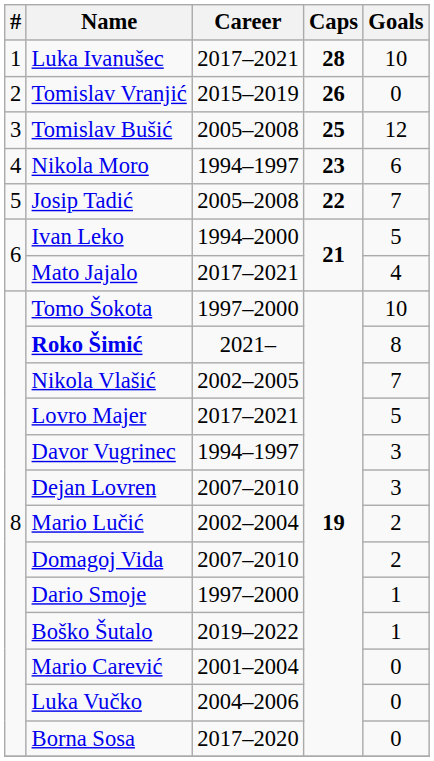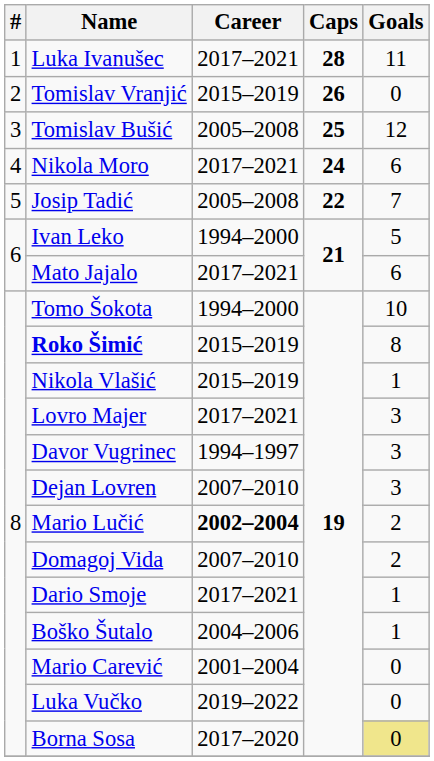 <table class="wikitable sortable" style="text-align: center;">
 <tr>
 <th>#</th>
 <th class="unsortable">Name</th>
 <th class="unsortable">Career</th>
 <th>Caps</th>
 <th>Goals</th>
 </tr>
 <tr>
 <td>1</td>
 <td style="text-align: left;"><a href='#'>Luka Ivanušec</a></td>
 <td>2017–2021</td>
 <td><strong>28</strong></td>
-<td>10</td>
+<td>11</td>
 </tr>
 <tr>
 <td>2</td>
 <td style="text-align: left;"><a href='#'>Tomislav Vranjić</a></td>
 <td>2015–2019</td>
 <td><strong>26</strong></td>
 <td>0</td>
 </tr>
 <tr>
 <td>3</td>
 <td style="text-align: left;"><a href='#'>Tomislav Bušić</a></td>
 <td>2005–2008</td>
 <td><strong>25</strong></td>
 <td>12</td>
 </tr>
 <tr>
 <td>4</td>
 <td style="text-align: left;"><a href='#'>Nikola Moro</a></td>
-<td>1994–1997</td>
-<td><strong>23</strong></td>
+<td>2017–2021</td>
+<td><strong>24</strong></td>
 <td>6</td>
 </tr>
 <tr>
 <td>5</td>
 <td style="text-align: left;"><a href='#'>Josip Tadić</a></td>
 <td>2005–2008</td>
 <td><strong>22</strong></td>
 <td>7</td>
 </tr>
 <tr>
 <td rowspan="2">6</td>
 <td style="text-align: left;"><a href='#'>Ivan Leko</a></td>
 <td>1994–2000</td>
 <td rowspan="2"><strong>21</strong></td>
 <td>5</td>
 </tr>
 <tr>
 <td style="text-align: left;"><a href='#'>Mato Jajalo</a></td>
 <td>2017–2021</td>
-<td>4</td>
+<td>6</td>
 </tr>
 <tr>
 <td rowspan="13">8</td>
 <td style="text-align: left;"><a href='#'>Tomo Šokota</a></td>
-<td>1997–2000</td>
+<td>1994–2000</td>
 <td rowspan="13"><strong>19</strong></td>
 <td>10</td>
 </tr>
 <tr>
 <td style="text-align: left;"><strong><a href='#'>Roko Šimić</a></strong></td>
-<td>2021–</td>
+<td>2015–2019</td>
 <td>8</td>
 </tr>
 <tr>
 <td style="text-align: left;"><a href='#'>Nikola Vlašić</a></td>
-<td>2002–2005</td>
-<td>7</td>
+<td>2015–2019</td>
+<td>1</td>
 </tr>
 <tr>
 <td style="text-align: left;"><a href='#'>Lovro Majer</a></td>
 <td>2017–2021</td>
-<td>5</td>
+<td>3</td>
 </tr>
 <tr>
 <td style="text-align: left;"><a href='#'>Davor Vugrinec</a></td>
 <td>1994–1997</td>
 <td>3</td>
 </tr>
 <tr>
 <td style="text-align: left;"><a href='#'>Dejan Lovren</a></td>
 <td>2007–2010</td>
 <td>3</td>
 </tr>
 <tr>
 <td style="text-align: left;"><a href='#'>Mario Lučić</a></td>
-<td>2002–2004</td>
+<td><strong>2002–2004</strong></td>
 <td>2</td>
 </tr>
 <tr>
 <td style="text-align: left;"><a href='#'>Domagoj Vida</a></td>
 <td>2007–2010</td>
 <td>2</td>
 </tr>
 <tr>
 <td style="text-align: left;"><a href='#'>Dario Smoje</a></td>
-<td>1997–2000</td>
+<td>2017–2021</td>
 <td>1</td>
 </tr>
 <tr>
 <td style="text-align: left;"><a href='#'>Boško Šutalo</a></td>
-<td>2019–2022</td>
+<td>2004–2006</td>
 <td>1</td>
 </tr>
 <tr>
 <td style="text-align: left;"><a href='#'>Mario Carević</a></td>
 <td>2001–2004</td>
 <td>0</td>
 </tr>
 <tr>
 <td style="text-align: left;"><a href='#'>Luka Vučko</a></td>
-<td>2004–2006</td>
+<td>2019–2022</td>
 <td>0</td>
 </tr>
 <tr>
 <td style="text-align: left;"><a href='#'>Borna Sosa</a></td>
 <td>2017–2020</td>
-<td>0</td>
+<td style="background: khaki;">0</td>
 </tr>
 <tr>
 </tr>
 </table>
